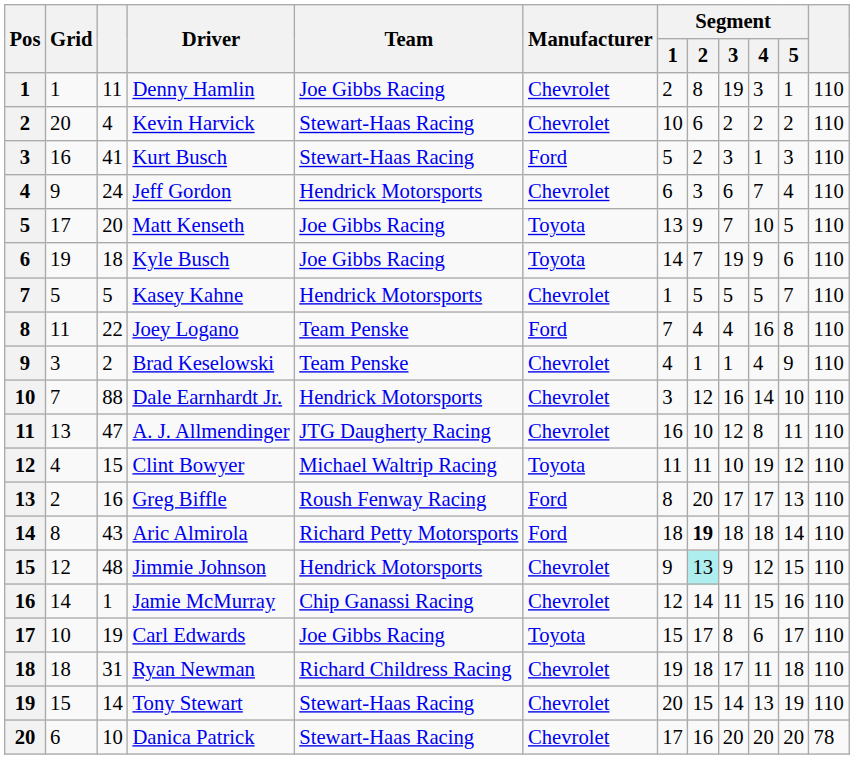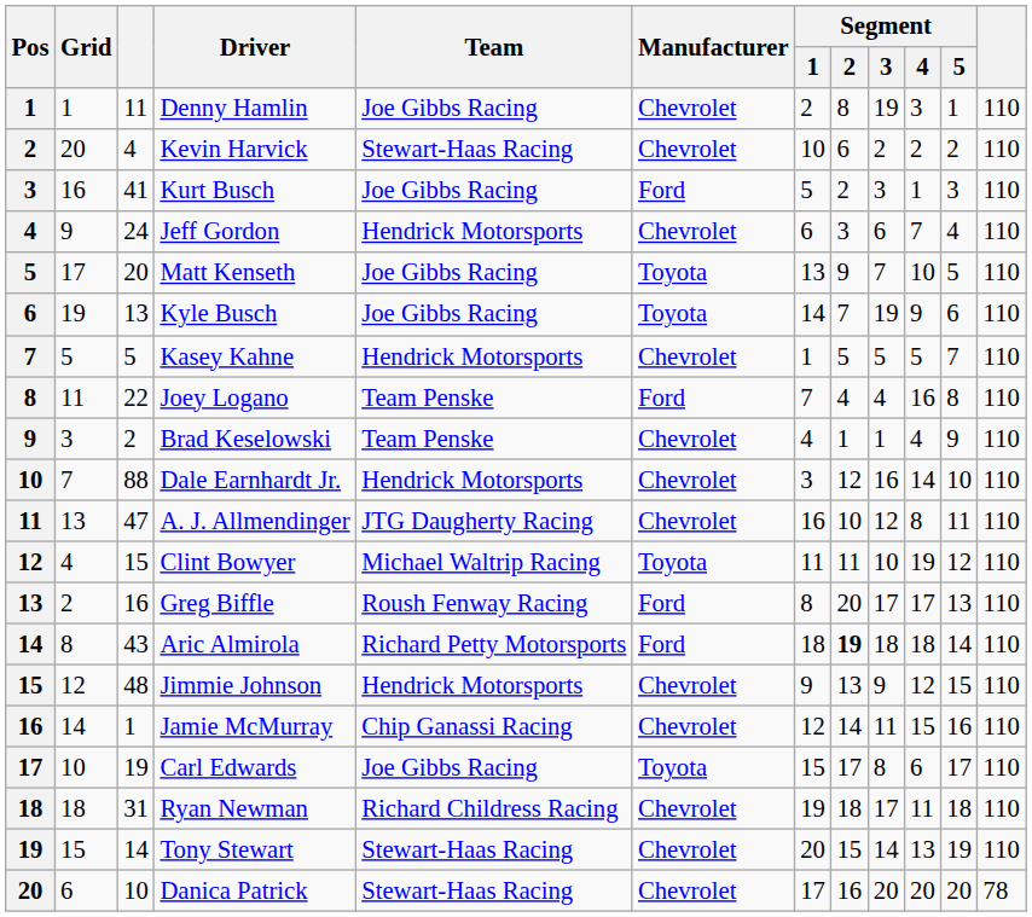 <table class="wikitable" style="font-size:95%">
 <tr>
 <th rowspan=2>Pos</th>
 <th rowspan=2>Grid</th>
 <th rowspan=2></th>
 <th rowspan=2>Driver</th>
 <th rowspan=2>Team</th>
 <th rowspan=2>Manufacturer</th>
 <th colspan=5>Segment</th>
 <th rowspan=2></th>
 </tr>
 <tr>
 <th>1</th>
 <th>2</th>
 <th>3</th>
 <th>4</th>
 <th>5</th>
 </tr>
 <tr>
 <th>1</th>
 <td>1</td>
 <td>11</td>
 <td><a href='#'>Denny Hamlin</a></td>
 <td><a href='#'>Joe Gibbs Racing</a></td>
 <td><a href='#'>Chevrolet</a></td>
 <td>2</td>
 <td>8</td>
 <td>19</td>
 <td>3</td>
 <td>1</td>
 <td>110</td>
 </tr>
 <tr>
 <th>2</th>
 <td>20</td>
 <td>4</td>
 <td><a href='#'>Kevin Harvick</a></td>
 <td><a href='#'>Stewart-Haas Racing</a></td>
 <td><a href='#'>Chevrolet</a></td>
 <td>10</td>
 <td>6</td>
 <td>2</td>
 <td>2</td>
 <td>2</td>
 <td>110</td>
 </tr>
 <tr>
 <th>3</th>
 <td>16</td>
 <td>41</td>
 <td><a href='#'>Kurt Busch</a></td>
-<td><a href='#'>Stewart-Haas Racing</a></td>
+<td><a href='#'>Joe Gibbs Racing</a></td>
 <td><a href='#'>Ford</a></td>
 <td>5</td>
 <td>2</td>
 <td>3</td>
 <td>1</td>
 <td>3</td>
 <td>110</td>
 </tr>
 <tr>
 <th>4</th>
 <td>9</td>
 <td>24</td>
 <td><a href='#'>Jeff Gordon</a></td>
 <td><a href='#'>Hendrick Motorsports</a></td>
 <td><a href='#'>Chevrolet</a></td>
 <td>6</td>
 <td>3</td>
 <td>6</td>
 <td>7</td>
 <td>4</td>
 <td>110</td>
 </tr>
 <tr>
 <th>5</th>
 <td>17</td>
 <td>20</td>
 <td><a href='#'>Matt Kenseth</a></td>
 <td><a href='#'>Joe Gibbs Racing</a></td>
 <td><a href='#'>Toyota</a></td>
 <td>13</td>
 <td>9</td>
 <td>7</td>
 <td>10</td>
 <td>5</td>
 <td>110</td>
 </tr>
 <tr>
 <th>6</th>
 <td>19</td>
-<td>18</td>
+<td>13</td>
 <td><a href='#'>Kyle Busch</a></td>
 <td><a href='#'>Joe Gibbs Racing</a></td>
 <td><a href='#'>Toyota</a></td>
 <td>14</td>
 <td>7</td>
 <td>19</td>
 <td>9</td>
 <td>6</td>
 <td>110</td>
 </tr>
 <tr>
 <th>7</th>
 <td>5</td>
 <td>5</td>
 <td><a href='#'>Kasey Kahne</a></td>
 <td><a href='#'>Hendrick Motorsports</a></td>
 <td><a href='#'>Chevrolet</a></td>
 <td>1</td>
 <td>5</td>
 <td>5</td>
 <td>5</td>
 <td>7</td>
 <td>110</td>
 </tr>
 <tr>
 <th>8</th>
 <td>11</td>
 <td>22</td>
 <td><a href='#'>Joey Logano</a></td>
 <td><a href='#'>Team Penske</a></td>
 <td><a href='#'>Ford</a></td>
 <td>7</td>
 <td>4</td>
 <td>4</td>
 <td>16</td>
 <td>8</td>
 <td>110</td>
 </tr>
 <tr>
 <th>9</th>
 <td>3</td>
 <td>2</td>
 <td><a href='#'>Brad Keselowski</a></td>
 <td><a href='#'>Team Penske</a></td>
 <td><a href='#'>Chevrolet</a></td>
 <td>4</td>
 <td>1</td>
 <td>1</td>
 <td>4</td>
 <td>9</td>
 <td>110</td>
 </tr>
 <tr>
 <th>10</th>
 <td>7</td>
 <td>88</td>
 <td><a href='#'>Dale Earnhardt Jr.</a></td>
 <td><a href='#'>Hendrick Motorsports</a></td>
 <td><a href='#'>Chevrolet</a></td>
 <td>3</td>
 <td>12</td>
 <td>16</td>
 <td>14</td>
 <td>10</td>
 <td>110</td>
 </tr>
 <tr>
 <th>11</th>
 <td>13</td>
 <td>47</td>
 <td><a href='#'>A. J. Allmendinger</a></td>
 <td><a href='#'>JTG Daugherty Racing</a></td>
 <td><a href='#'>Chevrolet</a></td>
 <td>16</td>
 <td>10</td>
 <td>12</td>
 <td>8</td>
 <td>11</td>
 <td>110</td>
 </tr>
 <tr>
 <th>12</th>
 <td>4</td>
 <td>15</td>
 <td><a href='#'>Clint Bowyer</a></td>
 <td><a href='#'>Michael Waltrip Racing</a></td>
 <td><a href='#'>Toyota</a></td>
 <td>11</td>
 <td>11</td>
 <td>10</td>
 <td>19</td>
 <td>12</td>
 <td>110</td>
 </tr>
 <tr>
 <th>13</th>
 <td>2</td>
 <td>16</td>
 <td><a href='#'>Greg Biffle</a></td>
 <td><a href='#'>Roush Fenway Racing</a></td>
 <td><a href='#'>Ford</a></td>
 <td>8</td>
 <td>20</td>
 <td>17</td>
 <td>17</td>
 <td>13</td>
 <td>110</td>
 </tr>
 <tr>
 <th>14</th>
 <td>8</td>
 <td>43</td>
 <td><a href='#'>Aric Almirola</a></td>
 <td><a href='#'>Richard Petty Motorsports</a></td>
 <td><a href='#'>Ford</a></td>
 <td>18</td>
 <td><strong>19</strong></td>
 <td>18</td>
 <td>18</td>
 <td>14</td>
 <td>110</td>
 </tr>
 <tr>
 <th>15</th>
 <td>12</td>
 <td>48</td>
 <td><a href='#'>Jimmie Johnson</a></td>
 <td><a href='#'>Hendrick Motorsports</a></td>
 <td><a href='#'>Chevrolet</a></td>
 <td>9</td>
-<td style="background: paleturquoise;">13</td>
+<td>13</td>
 <td>9</td>
 <td>12</td>
 <td>15</td>
 <td>110</td>
 </tr>
 <tr>
 <th>16</th>
 <td>14</td>
 <td>1</td>
 <td><a href='#'>Jamie McMurray</a></td>
 <td><a href='#'>Chip Ganassi Racing</a></td>
 <td><a href='#'>Chevrolet</a></td>
 <td>12</td>
 <td>14</td>
 <td>11</td>
 <td>15</td>
 <td>16</td>
 <td>110</td>
 </tr>
 <tr>
 <th>17</th>
 <td>10</td>
 <td>19</td>
 <td><a href='#'>Carl Edwards</a></td>
 <td><a href='#'>Joe Gibbs Racing</a></td>
 <td><a href='#'>Toyota</a></td>
 <td>15</td>
 <td>17</td>
 <td>8</td>
 <td>6</td>
 <td>17</td>
 <td>110</td>
 </tr>
 <tr>
 <th>18</th>
 <td>18</td>
 <td>31</td>
 <td><a href='#'>Ryan Newman</a></td>
 <td><a href='#'>Richard Childress Racing</a></td>
 <td><a href='#'>Chevrolet</a></td>
 <td>19</td>
 <td>18</td>
 <td>17</td>
 <td>11</td>
 <td>18</td>
 <td>110</td>
 </tr>
 <tr>
 <th>19</th>
 <td>15</td>
 <td>14</td>
 <td><a href='#'>Tony Stewart</a></td>
 <td><a href='#'>Stewart-Haas Racing</a></td>
 <td><a href='#'>Chevrolet</a></td>
 <td>20</td>
 <td>15</td>
 <td>14</td>
 <td>13</td>
 <td>19</td>
 <td>110</td>
 </tr>
 <tr>
 <th>20</th>
 <td>6</td>
 <td>10</td>
 <td><a href='#'>Danica Patrick</a></td>
 <td><a href='#'>Stewart-Haas Racing</a></td>
 <td><a href='#'>Chevrolet</a></td>
 <td>17</td>
 <td>16</td>
 <td>20</td>
 <td>20</td>
 <td>20</td>
 <td>78</td>
 </tr>
 </table>
